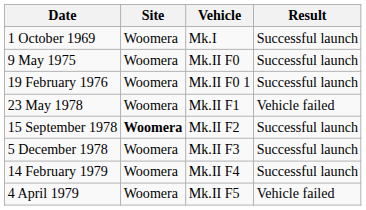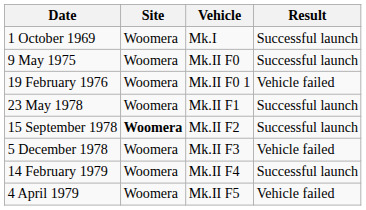 <table class=wikitable>
 <tr>
 <th>Date</th>
 <th>Site</th>
 <th>Vehicle</th>
 <th>Result</th>
 </tr>
 <tr>
 <td>1 October 1969</td>
 <td>Woomera</td>
 <td>Mk.I</td>
 <td>Successful launch</td>
 </tr>
 <tr>
 <td>9 May 1975</td>
 <td>Woomera</td>
 <td>Mk.II F0</td>
 <td>Successful launch</td>
 </tr>
 <tr>
 <td>19 February 1976</td>
 <td>Woomera</td>
 <td>Mk.II F0 1</td>
-<td>Successful launch</td>
+<td>Vehicle failed</td>
 </tr>
 <tr>
 <td>23 May 1978</td>
 <td>Woomera</td>
 <td>Mk.II F1</td>
-<td>Vehicle failed</td>
+<td>Successful launch</td>
 </tr>
 <tr>
 <td>15 September 1978</td>
 <td><strong>Woomera</strong></td>
 <td>Mk.II F2</td>
 <td>Successful launch</td>
 </tr>
 <tr>
 <td>5 December 1978</td>
 <td>Woomera</td>
 <td>Mk.II F3</td>
-<td>Successful launch</td>
+<td>Vehicle failed</td>
 </tr>
 <tr>
 <td>14 February 1979</td>
 <td>Woomera</td>
 <td>Mk.II F4</td>
 <td>Successful launch</td>
 </tr>
 <tr>
 <td>4 April 1979</td>
 <td>Woomera</td>
 <td>Mk.II F5</td>
 <td>Vehicle failed</td>
 </tr>
 </table>
